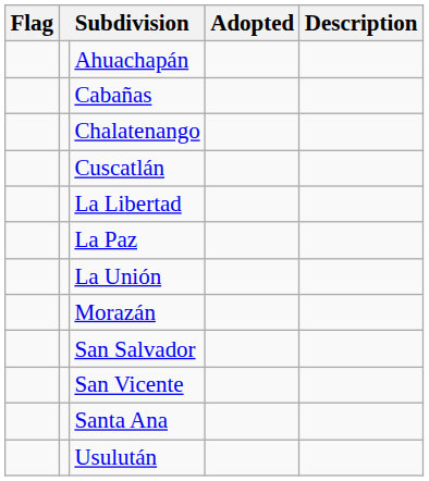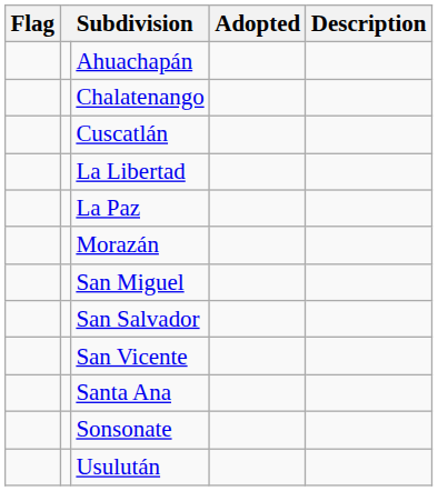 <table class="wikitable sortable">
 <tr>
 <th class="unsortable">Flag</th>
 <th colspan="2">Subdivision</th>
 <th>Adopted</th>
 <th class="unsortable">Description</th>
 </tr>
 <tr>
 <td></td>
 <td></td>
 <td><a href='#'>Ahuachapán</a></td>
-<td></td>
-<td></td>
-</tr>
-<tr>
-<td></td>
-<td></td>
-<td><a href='#'>Cabañas</a></td>
 <td></td>
 <td></td>
 </tr>
 <tr>
 <td></td>
 <td></td>
 <td><a href='#'>Chalatenango</a></td>
 <td></td>
 <td></td>
 </tr>
 <tr>
 <td></td>
 <td></td>
 <td><a href='#'>Cuscatlán</a></td>
 <td></td>
 <td></td>
 </tr>
 <tr>
 <td></td>
 <td></td>
 <td><a href='#'>La Libertad</a></td>
 <td></td>
 <td></td>
 </tr>
 <tr>
 <td></td>
 <td></td>
 <td><a href='#'>La Paz</a></td>
 <td></td>
 <td></td>
 </tr>
 <tr>
 <td></td>
 <td></td>
-<td><a href='#'>La Unión</a></td>
+<td><a href='#'>Morazán</a></td>
 <td></td>
 <td></td>
 </tr>
 <tr>
 <td></td>
 <td></td>
-<td><a href='#'>Morazán</a></td>
+<td><a href='#'>San Miguel</a></td>
 <td></td>
 <td></td>
 </tr>
 <tr>
 <td></td>
 <td></td>
 <td><a href='#'>San Salvador</a></td>
 <td></td>
 <td></td>
 </tr>
 <tr>
 <td></td>
 <td></td>
 <td><a href='#'>San Vicente</a></td>
 <td></td>
 <td></td>
 </tr>
 <tr>
 <td></td>
 <td></td>
 <td><a href='#'>Santa Ana</a></td>
 <td></td>
 <td></td>
 </tr>
 <tr>
 <td></td>
 <td></td>
+<td><a href='#'>Sonsonate</a></td>
+<td></td>
+<td></td>
+</tr>
+<tr>
+<td></td>
+<td></td>
 <td><a href='#'>Usulután</a></td>
 <td></td>
 <td></td>
 </tr>
 </table>
